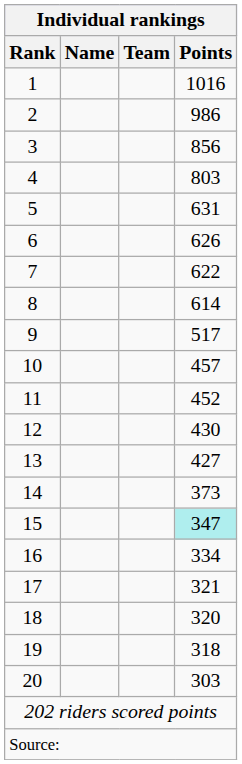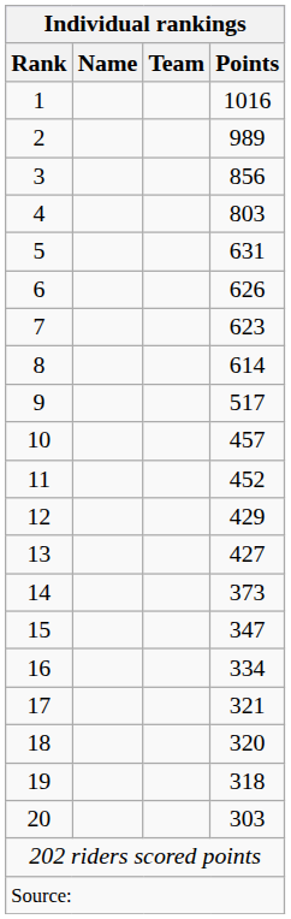 <table class="wikitable">
 <tr style="background:#ccf;">
 <th colspan=4>Individual rankings</th>
 </tr>
 <tr>
 <th>Rank</th>
 <th>Name</th>
 <th>Team</th>
 <th>Points</th>
 </tr>
 <tr>
 <td align=center>1</td>
 <td> </td>
 <td></td>
 <td align=center>1016</td>
 </tr>
 <tr>
 <td align=center>2</td>
 <td></td>
 <td></td>
-<td align=center>986</td>
+<td align=center>989</td>
 </tr>
 <tr>
 <td align=center>3</td>
 <td></td>
 <td></td>
 <td align=center>856</td>
 </tr>
 <tr>
 <td align=center>4</td>
 <td></td>
 <td></td>
 <td align=center>803</td>
 </tr>
 <tr>
 <td align=center>5</td>
 <td></td>
 <td></td>
 <td align=center>631</td>
 </tr>
 <tr>
 <td align=center>6</td>
 <td></td>
 <td></td>
 <td align=center>626</td>
 </tr>
 <tr>
 <td align=center>7</td>
 <td></td>
 <td></td>
-<td align=center>622</td>
+<td align=center>623</td>
 </tr>
 <tr>
 <td align=center>8</td>
 <td></td>
 <td></td>
 <td align=center>614</td>
 </tr>
 <tr>
 <td align=center>9</td>
 <td></td>
 <td></td>
 <td align=center>517</td>
 </tr>
 <tr>
 <td align=center>10</td>
 <td></td>
 <td></td>
 <td align=center>457</td>
 </tr>
 <tr>
 <td align=center>11</td>
 <td></td>
 <td></td>
 <td align=center>452</td>
 </tr>
 <tr>
 <td align=center>12</td>
 <td></td>
 <td></td>
-<td align=center>430</td>
+<td align=center>429</td>
 </tr>
 <tr>
 <td align=center>13</td>
 <td></td>
 <td></td>
 <td align=center>427</td>
 </tr>
 <tr>
 <td align=center>14</td>
 <td></td>
 <td></td>
 <td align=center>373</td>
 </tr>
 <tr>
 <td align=center>15</td>
 <td></td>
 <td></td>
-<td align=center style="background: paleturquoise;">347</td>
+<td align=center>347</td>
 </tr>
 <tr>
 <td align=center>16</td>
 <td></td>
 <td></td>
 <td align=center>334</td>
 </tr>
 <tr>
 <td align=center>17</td>
 <td></td>
 <td></td>
 <td align=center>321</td>
 </tr>
 <tr>
 <td align=center>18</td>
 <td></td>
 <td></td>
 <td align=center>320</td>
 </tr>
 <tr>
 <td align=center>19</td>
 <td></td>
 <td></td>
 <td align=center>318</td>
 </tr>
 <tr>
 <td align=center>20</td>
 <td></td>
 <td></td>
 <td align=center>303</td>
 </tr>
 <tr>
 <td align=center colspan=4><em>202 riders scored points</em></td>
 </tr>
 <tr>
 <td colspan=4><small>Source: </small></td>
 </tr>
 </table>
